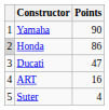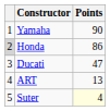 <table class="wikitable" style="font-size: 95%;">
 <tr>
 <th></th>
 <th>Constructor</th>
 <th>Points</th>
 </tr>
 <tr>
 <td align=center>1</td>
 <td> <a href='#'>Yamaha</a></td>
 <td align=right>90</td>
 </tr>
 <tr>
 <td align=center style="background: lightgrey;">2</td>
 <td> <a href='#'>Honda</a></td>
 <td align=right>86</td>
 </tr>
 <tr>
 <td align=center>3</td>
 <td> <a href='#'>Ducati</a></td>
 <td align=right>47</td>
 </tr>
 <tr>
 <td align=center>4</td>
 <td> <a href='#'>ART</a></td>
-<td align=right>16</td>
+<td align=right>13</td>
 </tr>
 <tr>
 <td align=center>5</td>
 <td> <a href='#'>Suter</a></td>
-<td align=right>4</td>
+<td align=right style="background: lightyellow;">4</td>
 </tr>
 </table>
